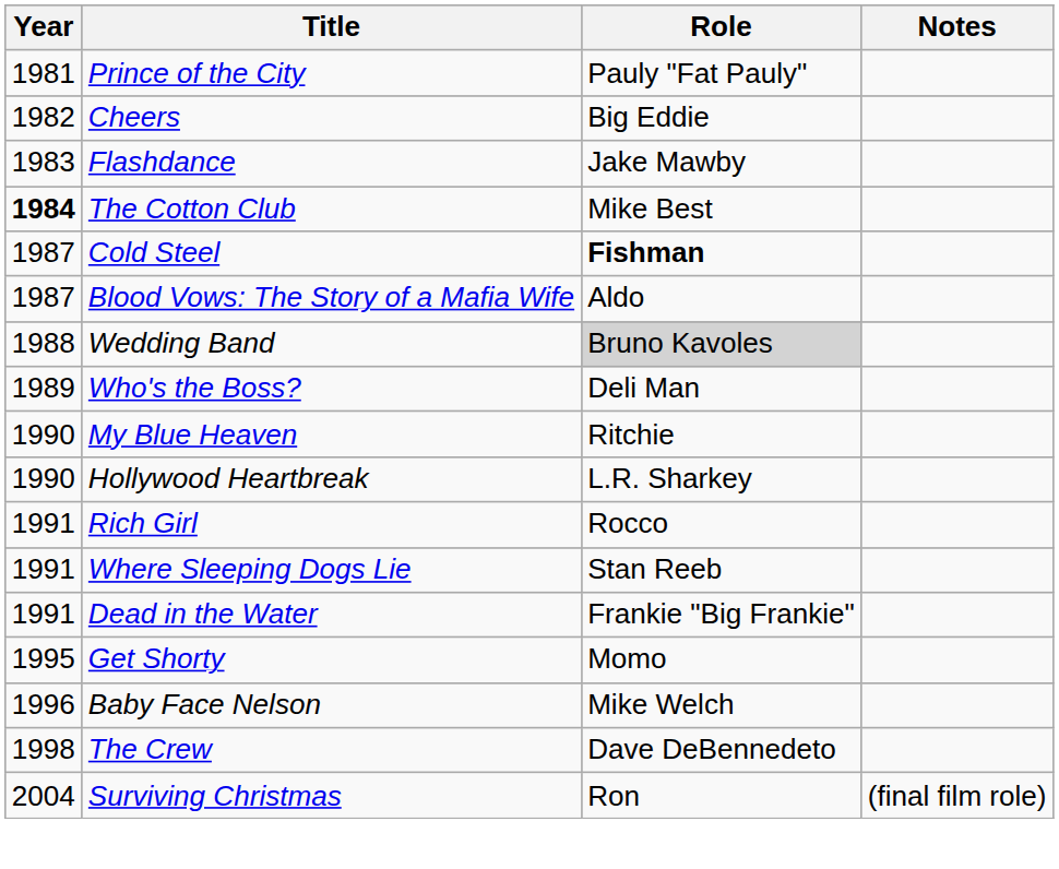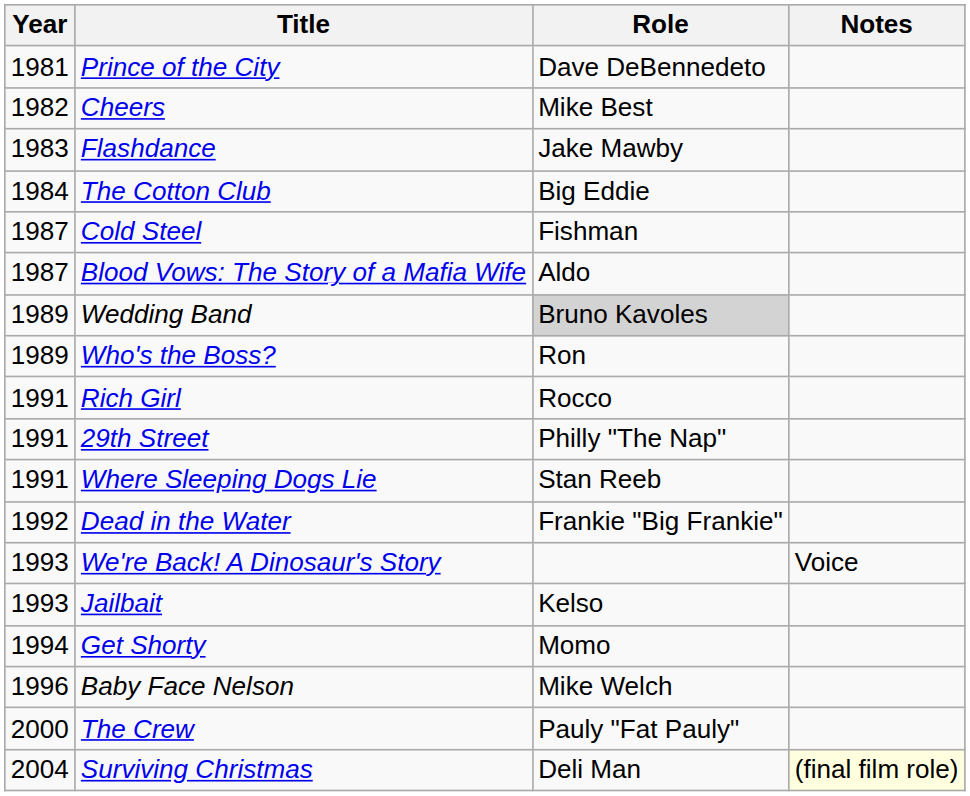 <table class="wikitable">
 <tr>
 <th>Year</th>
 <th>Title</th>
 <th>Role</th>
 <th>Notes</th>
 </tr>
 <tr>
 <td>1981</td>
 <td><em><a href='#'>Prince of the City</a></em></td>
-<td>Pauly "Fat Pauly"</td>
+<td>Dave DeBennedeto</td>
 <td></td>
 </tr>
 <tr>
 <td>1982</td>
 <td><em><a href='#'>Cheers</a></em></td>
-<td>Big Eddie</td>
+<td>Mike Best</td>
 <td></td>
 </tr>
 <tr>
 <td>1983</td>
 <td><em><a href='#'>Flashdance</a></em></td>
 <td>Jake Mawby</td>
 <td></td>
 </tr>
 <tr>
-<td><strong>1984</strong></td>
+<td>1984</td>
 <td><em><a href='#'>The Cotton Club</a></em></td>
-<td>Mike Best</td>
+<td>Big Eddie</td>
 <td></td>
 </tr>
 <tr>
 <td>1987</td>
 <td><em><a href='#'>Cold Steel</a></em></td>
-<td><strong>Fishman</strong></td>
+<td>Fishman</td>
 <td></td>
 </tr>
 <tr>
 <td>1987</td>
 <td><em><a href='#'>Blood Vows: The Story of a Mafia Wife</a></em></td>
 <td>Aldo</td>
 <td></td>
 </tr>
 <tr>
-<td>1988</td>
+<td>1989</td>
 <td><em>Wedding Band</em></td>
 <td style="background: lightgrey;">Bruno Kavoles</td>
 <td></td>
 </tr>
 <tr>
 <td>1989</td>
 <td><em><a href='#'>Who's the Boss?</a></em></td>
-<td>Deli Man</td>
-<td></td>
-</tr>
-<tr>
-<td>1990</td>
-<td><em><a href='#'>My Blue Heaven</a></em></td>
-<td>Ritchie</td>
-<td></td>
-</tr>
-<tr>
-<td>1990</td>
-<td><em>Hollywood Heartbreak</em></td>
-<td>L.R. Sharkey</td>
+<td>Ron</td>
 <td></td>
 </tr>
 <tr>
 <td>1991</td>
 <td><em><a href='#'>Rich Girl</a></em></td>
 <td>Rocco</td>
 <td></td>
 </tr>
 <tr>
 <td>1991</td>
+<td><em><a href='#'>29th Street</a></em></td>
+<td>Philly "The Nap"</td>
+<td></td>
+</tr>
+<tr>
+<td>1991</td>
 <td><em><a href='#'>Where Sleeping Dogs Lie</a></em></td>
 <td>Stan Reeb</td>
 <td></td>
 </tr>
 <tr>
-<td>1991</td>
+<td>1992</td>
 <td><em><a href='#'>Dead in the Water</a></em></td>
 <td>Frankie "Big Frankie"</td>
 <td></td>
 </tr>
 <tr>
-<td>1995</td>
+<td>1993</td>
+<td><em><a href='#'>We're Back! A Dinosaur's Story</a></em></td>
+<td></td>
+<td>Voice</td>
+</tr>
+<tr>
+<td>1993</td>
+<td><em><a href='#'>Jailbait</a></em></td>
+<td>Kelso</td>
+<td></td>
+</tr>
+<tr>
+<td>1994</td>
 <td><em><a href='#'>Get Shorty</a></em></td>
 <td>Momo</td>
 <td></td>
 </tr>
 <tr>
 <td>1996</td>
 <td><em>Baby Face Nelson</em></td>
 <td>Mike Welch</td>
 <td></td>
 </tr>
 <tr>
-<td>1998</td>
+<td>2000</td>
 <td><em><a href='#'>The Crew</a></em></td>
-<td>Dave DeBennedeto</td>
+<td>Pauly "Fat Pauly"</td>
 <td></td>
 </tr>
 <tr>
 <td>2004</td>
 <td><em><a href='#'>Surviving Christmas</a></em></td>
-<td>Ron</td>
-<td>(final film role)</td>
+<td>Deli Man</td>
+<td style="background: lightyellow;">(final film role)</td>
 </tr>
 </table>
